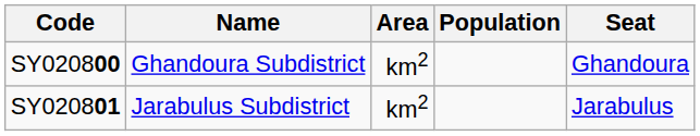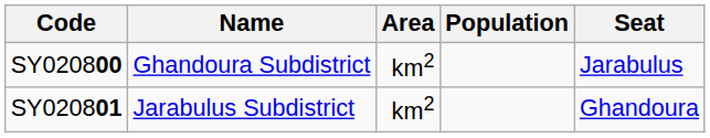 <table class="wikitable sortable">
 <tr>
 <th>Code</th>
 <th>Name</th>
 <th>Area</th>
 <th>Population</th>
 <th>Seat</th>
 </tr>
 <tr>
 <td>SY0208<strong>00</strong></td>
 <td><a href='#'>Ghandoura Subdistrict</a></td>
 <td align=right> km<sup>2</sup></td>
 <td align=right></td>
-<td><a href='#'>Ghandoura</a></td>
+<td><a href='#'>Jarabulus</a></td>
 </tr>
 <tr>
 <td>SY0208<strong>01</strong></td>
 <td><a href='#'>Jarabulus Subdistrict</a></td>
 <td align=right> km<sup>2</sup></td>
 <td align=right></td>
-<td><a href='#'>Jarabulus</a></td>
+<td><a href='#'>Ghandoura</a></td>
 </tr>
 </table>
